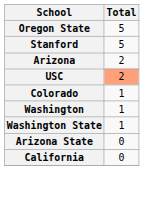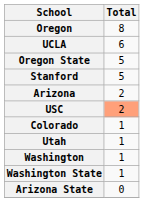 <table class=wikitable style="text-align:center">
 <tr>
 <th>School</th>
 <th>Total</th>
+</tr>
+<tr>
+<th style=>Oregon</th>
+<td>8</td>
+</tr>
+<tr>
+<th style=>UCLA</th>
+<td>6</td>
 </tr>
 <tr>
 <th style=>Oregon State</th>
 <td>5</td>
 </tr>
 <tr>
 <th style=>Stanford</th>
 <td>5</td>
 </tr>
 <tr>
 <th style=>Arizona</th>
 <td>2</td>
 </tr>
 <tr>
 <th style=>USC</th>
 <td style="background: lightsalmon;">2</td>
 </tr>
 <tr>
 <th style=>Colorado</th>
 <td>1</td>
 </tr>
 <tr>
+<th style=>Utah</th>
+<td>1</td>
+</tr>
+<tr>
 <th style=>Washington</th>
 <td>1</td>
 </tr>
 <tr>
 <th style=>Washington State</th>
 <td>1</td>
 </tr>
 <tr>
 <th style=>Arizona State</th>
 <td>0</td>
 </tr>
 <tr>
-<th style=>California</th>
-<td>0</td>
-</tr>
-<tr>
 </tr>
 </table>
